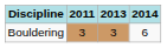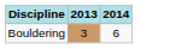 <table class="wikitable" style="text-align: center">
 <tr>
 <th style="background: #b0e0e6">Discipline</th>
-<th style="background: #b0e0e6">2011</th>
 <th style="background: #b0e0e6">2013</th>
 <th style="background: #b0e0e6">2014</th>
 </tr>
 <tr>
 <td align="left">Bouldering</td>
 <td style="background: #cc9966">3</td>
-<td style="background: #cc9966">3</td>
 <td>6</td>
 </tr>
 </table>
